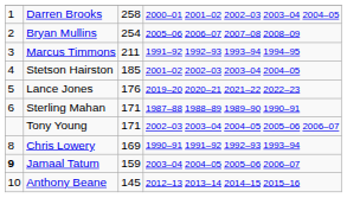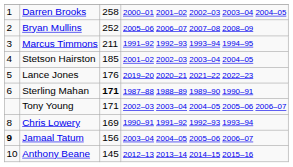 <table class="wikitable">
 <tr>
 </tr>
 <tr>
 <td>1</td>
 <td><a href='#'>Darren Brooks</a></td>
 <td>258</td>
 <td style="font-size:80%;"><a href='#'>2000–01</a> <a href='#'>2001–02</a> <a href='#'>2002–03</a> <a href='#'>2003–04</a> <a href='#'>2004–05</a></td>
 </tr>
 <tr>
 <td>2</td>
 <td><a href='#'>Bryan Mullins</a></td>
-<td>254</td>
+<td>252</td>
 <td style="font-size:80%;"><a href='#'>2005–06</a> <a href='#'>2006–07</a> <a href='#'>2007–08</a> <a href='#'>2008–09</a></td>
 </tr>
 <tr>
 <td>3</td>
 <td><a href='#'>Marcus Timmons</a></td>
 <td>211</td>
 <td style="font-size:80%;"><a href='#'>1991–92</a> <a href='#'>1992–93</a> <a href='#'>1993–94</a> <a href='#'>1994–95</a></td>
 </tr>
 <tr>
 <td>4</td>
 <td>Stetson Hairston</td>
 <td>185</td>
 <td style="font-size:80%;"><a href='#'>2001–02</a> <a href='#'>2002–03</a> <a href='#'>2003–04</a> <a href='#'>2004–05</a></td>
 </tr>
 <tr>
 <td>5</td>
 <td>Lance Jones</td>
 <td>176</td>
 <td style="font-size:80%;"><a href='#'>2019–20</a> <a href='#'>2020–21</a> <a href='#'>2021–22</a> <a href='#'>2022–23</a></td>
 </tr>
 <tr>
 <td>6</td>
 <td>Sterling Mahan</td>
-<td>171</td>
+<td><strong>171</strong></td>
 <td style="font-size:80%;"><a href='#'>1987–88</a> <a href='#'>1988–89</a> <a href='#'>1989–90</a> <a href='#'>1990–91</a></td>
 </tr>
 <tr>
 <td></td>
 <td>Tony Young</td>
 <td>171</td>
 <td style="font-size:80%;"><a href='#'>2002–03</a> <a href='#'>2003–04</a> <a href='#'>2004–05</a> <a href='#'>2005–06</a> <a href='#'>2006–07</a></td>
 </tr>
 <tr>
 <td>8</td>
 <td><a href='#'>Chris Lowery</a></td>
 <td>169</td>
 <td style="font-size:80%;"><a href='#'>1990–91</a> <a href='#'>1991–92</a> <a href='#'>1992–93</a> <a href='#'>1993–94</a></td>
 </tr>
 <tr>
 <td><strong>9</strong></td>
 <td><a href='#'>Jamaal Tatum</a></td>
-<td>159</td>
+<td>156</td>
 <td style="font-size:80%;"><a href='#'>2003–04</a> <a href='#'>2004–05</a> <a href='#'>2005–06</a> <a href='#'>2006–07</a></td>
 </tr>
 <tr>
 <td>10</td>
 <td><a href='#'>Anthony Beane</a></td>
 <td>145</td>
 <td style="font-size:80%;"><a href='#'>2012–13</a> <a href='#'>2013–14</a> <a href='#'>2014–15</a> <a href='#'>2015–16</a></td>
 </tr>
 </table>
